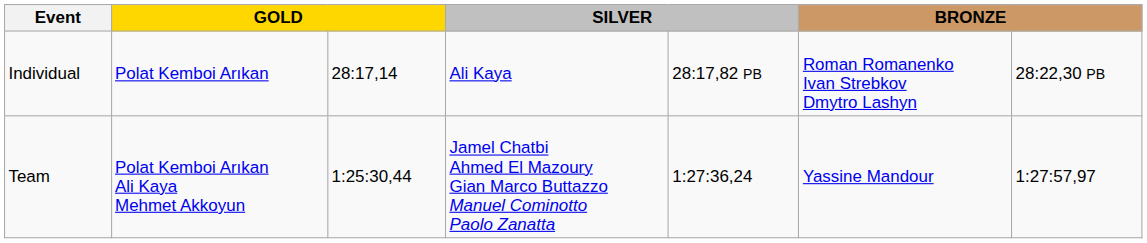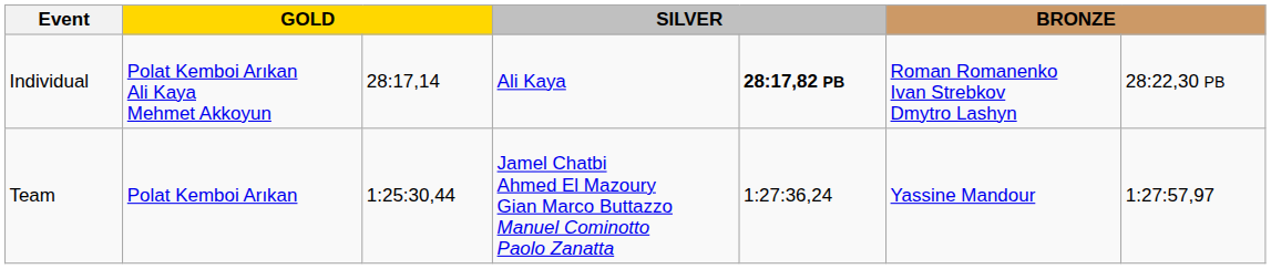 <table class="wikitable" width=85%>
 <tr>
 <th>Event</th>
 <td align=center colspan=2 bgcolor=gold><strong>GOLD</strong></td>
 <td align=center colspan=2 bgcolor=silver><strong>SILVER</strong></td>
 <td align=center colspan=2 bgcolor=cc9966><strong>BRONZE</strong></td>
 </tr>
 <tr>
 <td>Individual<br></td>
-<td> <a href='#'>Polat Kemboi Arıkan</a></td>
+<td> <br> <a href='#'>Polat Kemboi Arıkan</a> <br> <a href='#'>Ali Kaya</a> <br> <a href='#'>Mehmet Akkoyun</a></td>
 <td>28:17,14</td>
 <td> <a href='#'>Ali Kaya</a></td>
-<td>28:17,82 <small>PB</small></td>
+<td><strong>28:17,82 <small>PB</small></strong></td>
 <td> <br> <a href='#'>Roman Romanenko</a> <br> <a href='#'>Ivan Strebkov</a> <br> <a href='#'>Dmytro Lashyn</a></td>
 <td>28:22,30 <small>PB</small></td>
 </tr>
 <tr>
 <td>Team</td>
-<td> <br> <a href='#'>Polat Kemboi Arıkan</a> <br> <a href='#'>Ali Kaya</a> <br> <a href='#'>Mehmet Akkoyun</a></td>
+<td> <a href='#'>Polat Kemboi Arıkan</a></td>
 <td>1:25:30,44</td>
 <td> <br> <a href='#'>Jamel Chatbi</a> <br> <a href='#'>Ahmed El Mazoury</a> <br> <a href='#'>Gian Marco Buttazzo</a> <br> <em><a href='#'>Manuel Cominotto</a></em> <br> <em><a href='#'>Paolo Zanatta</a></em></td>
 <td>1:27:36,24</td>
 <td> <a href='#'>Yassine Mandour</a></td>
 <td>1:27:57,97</td>
 </tr>
 </table>
